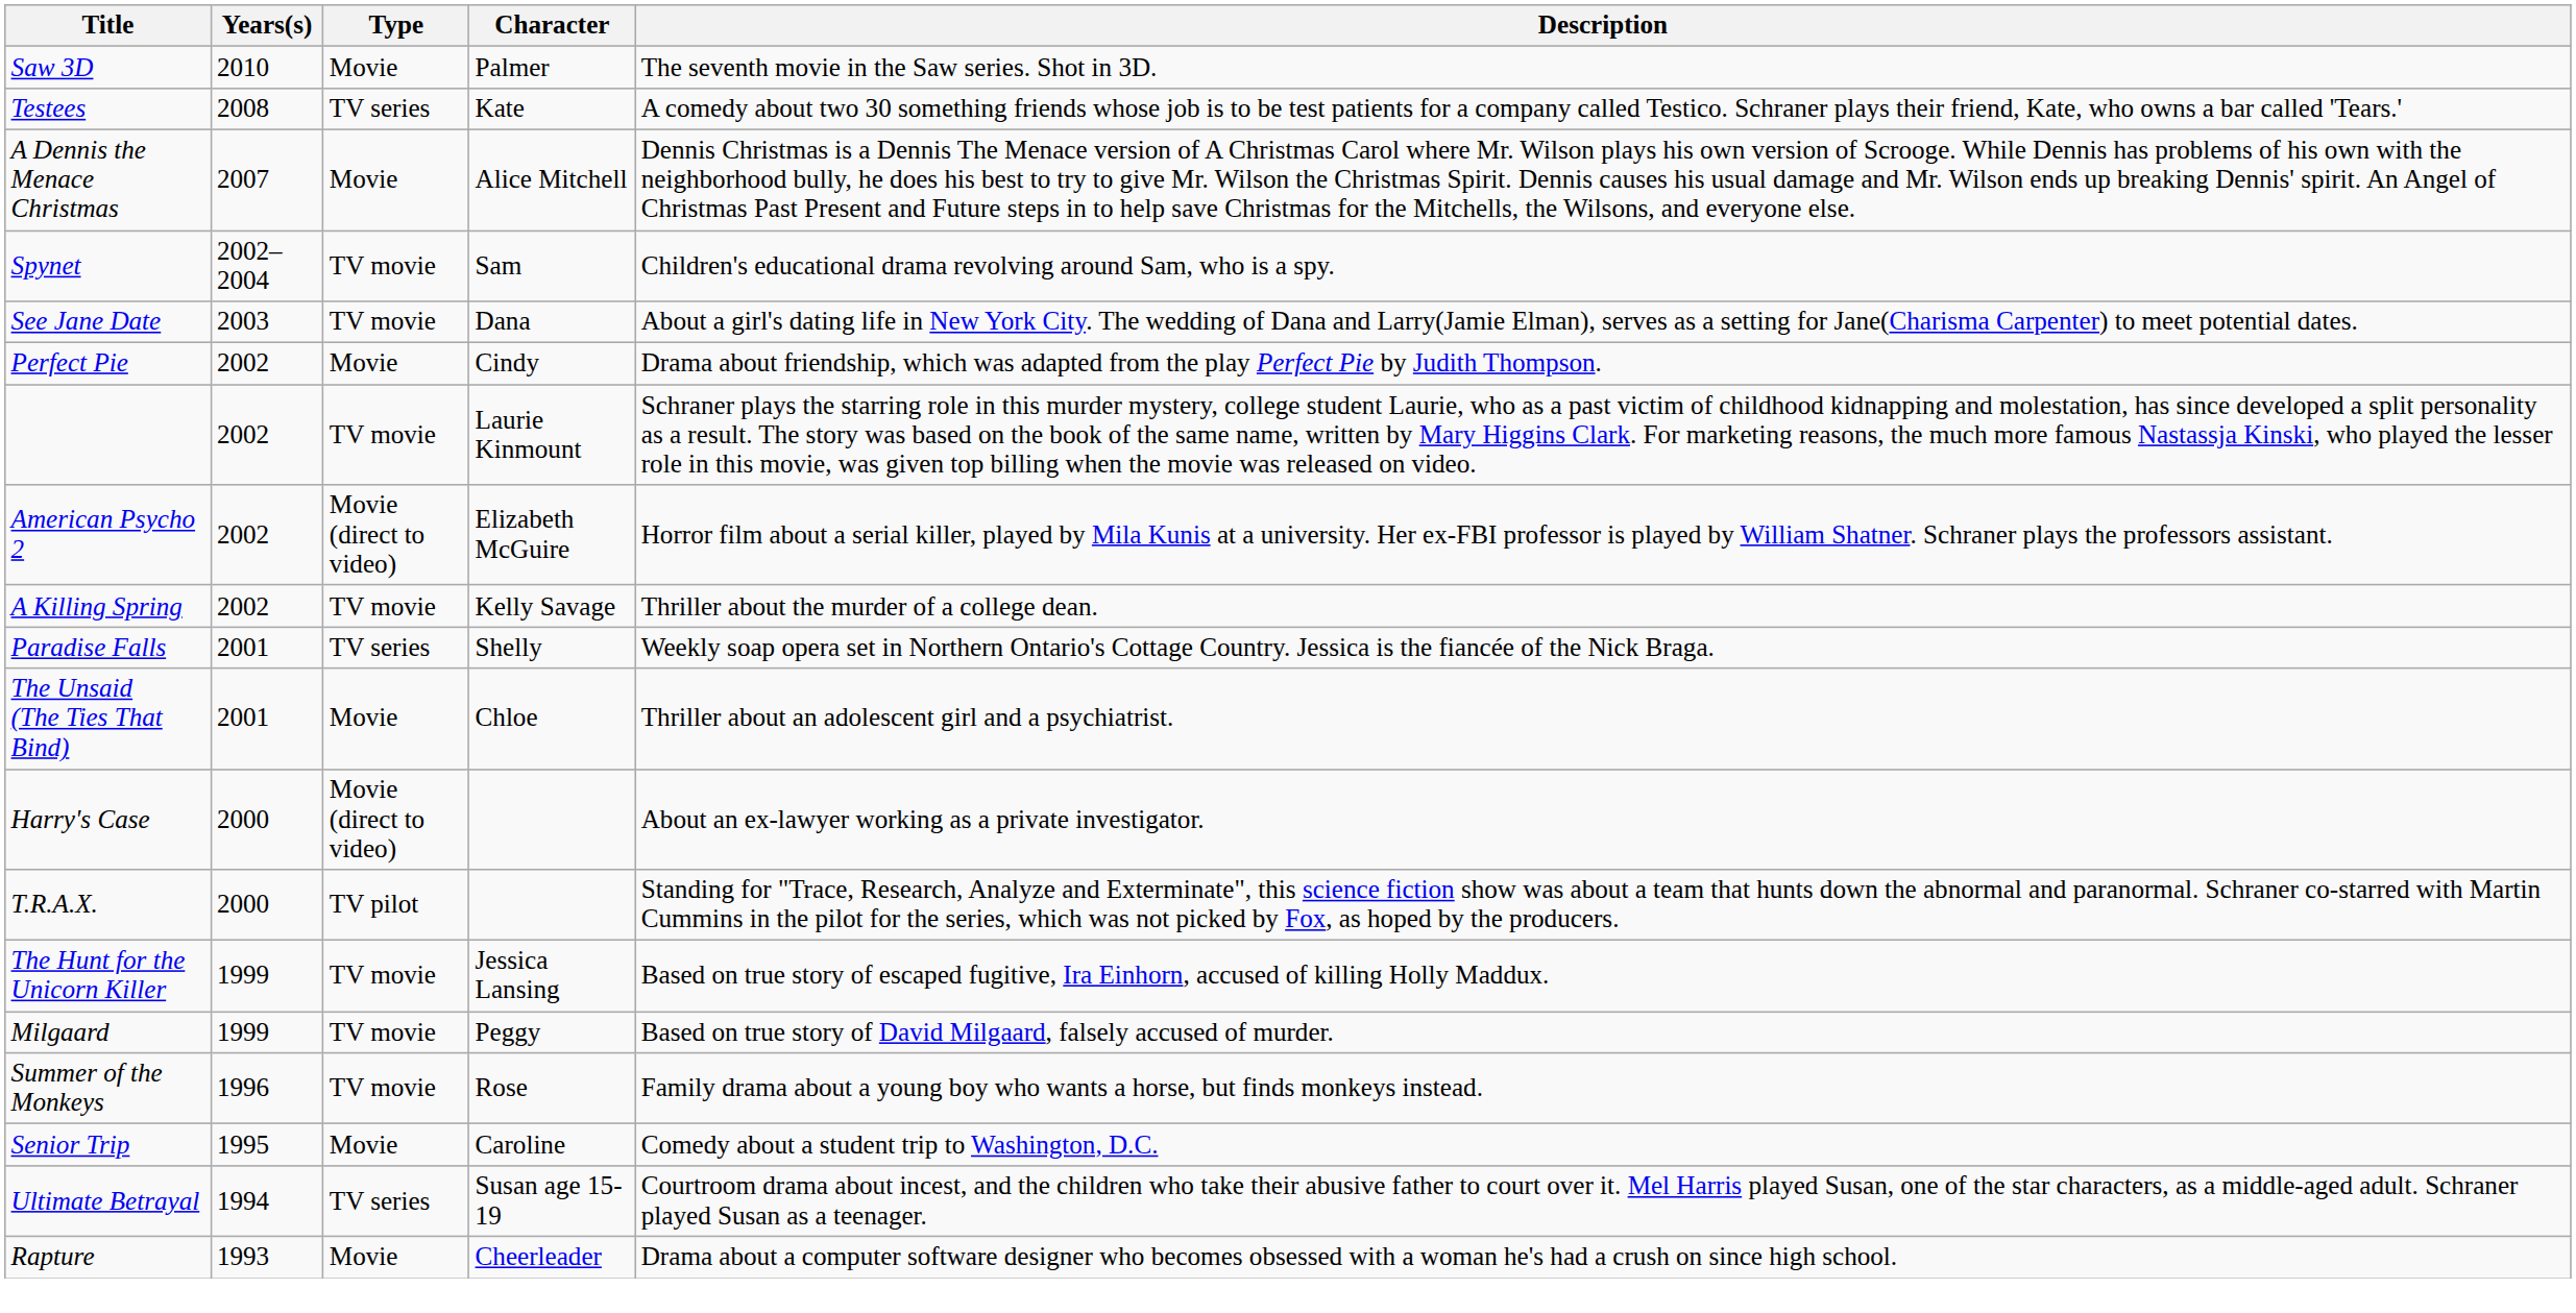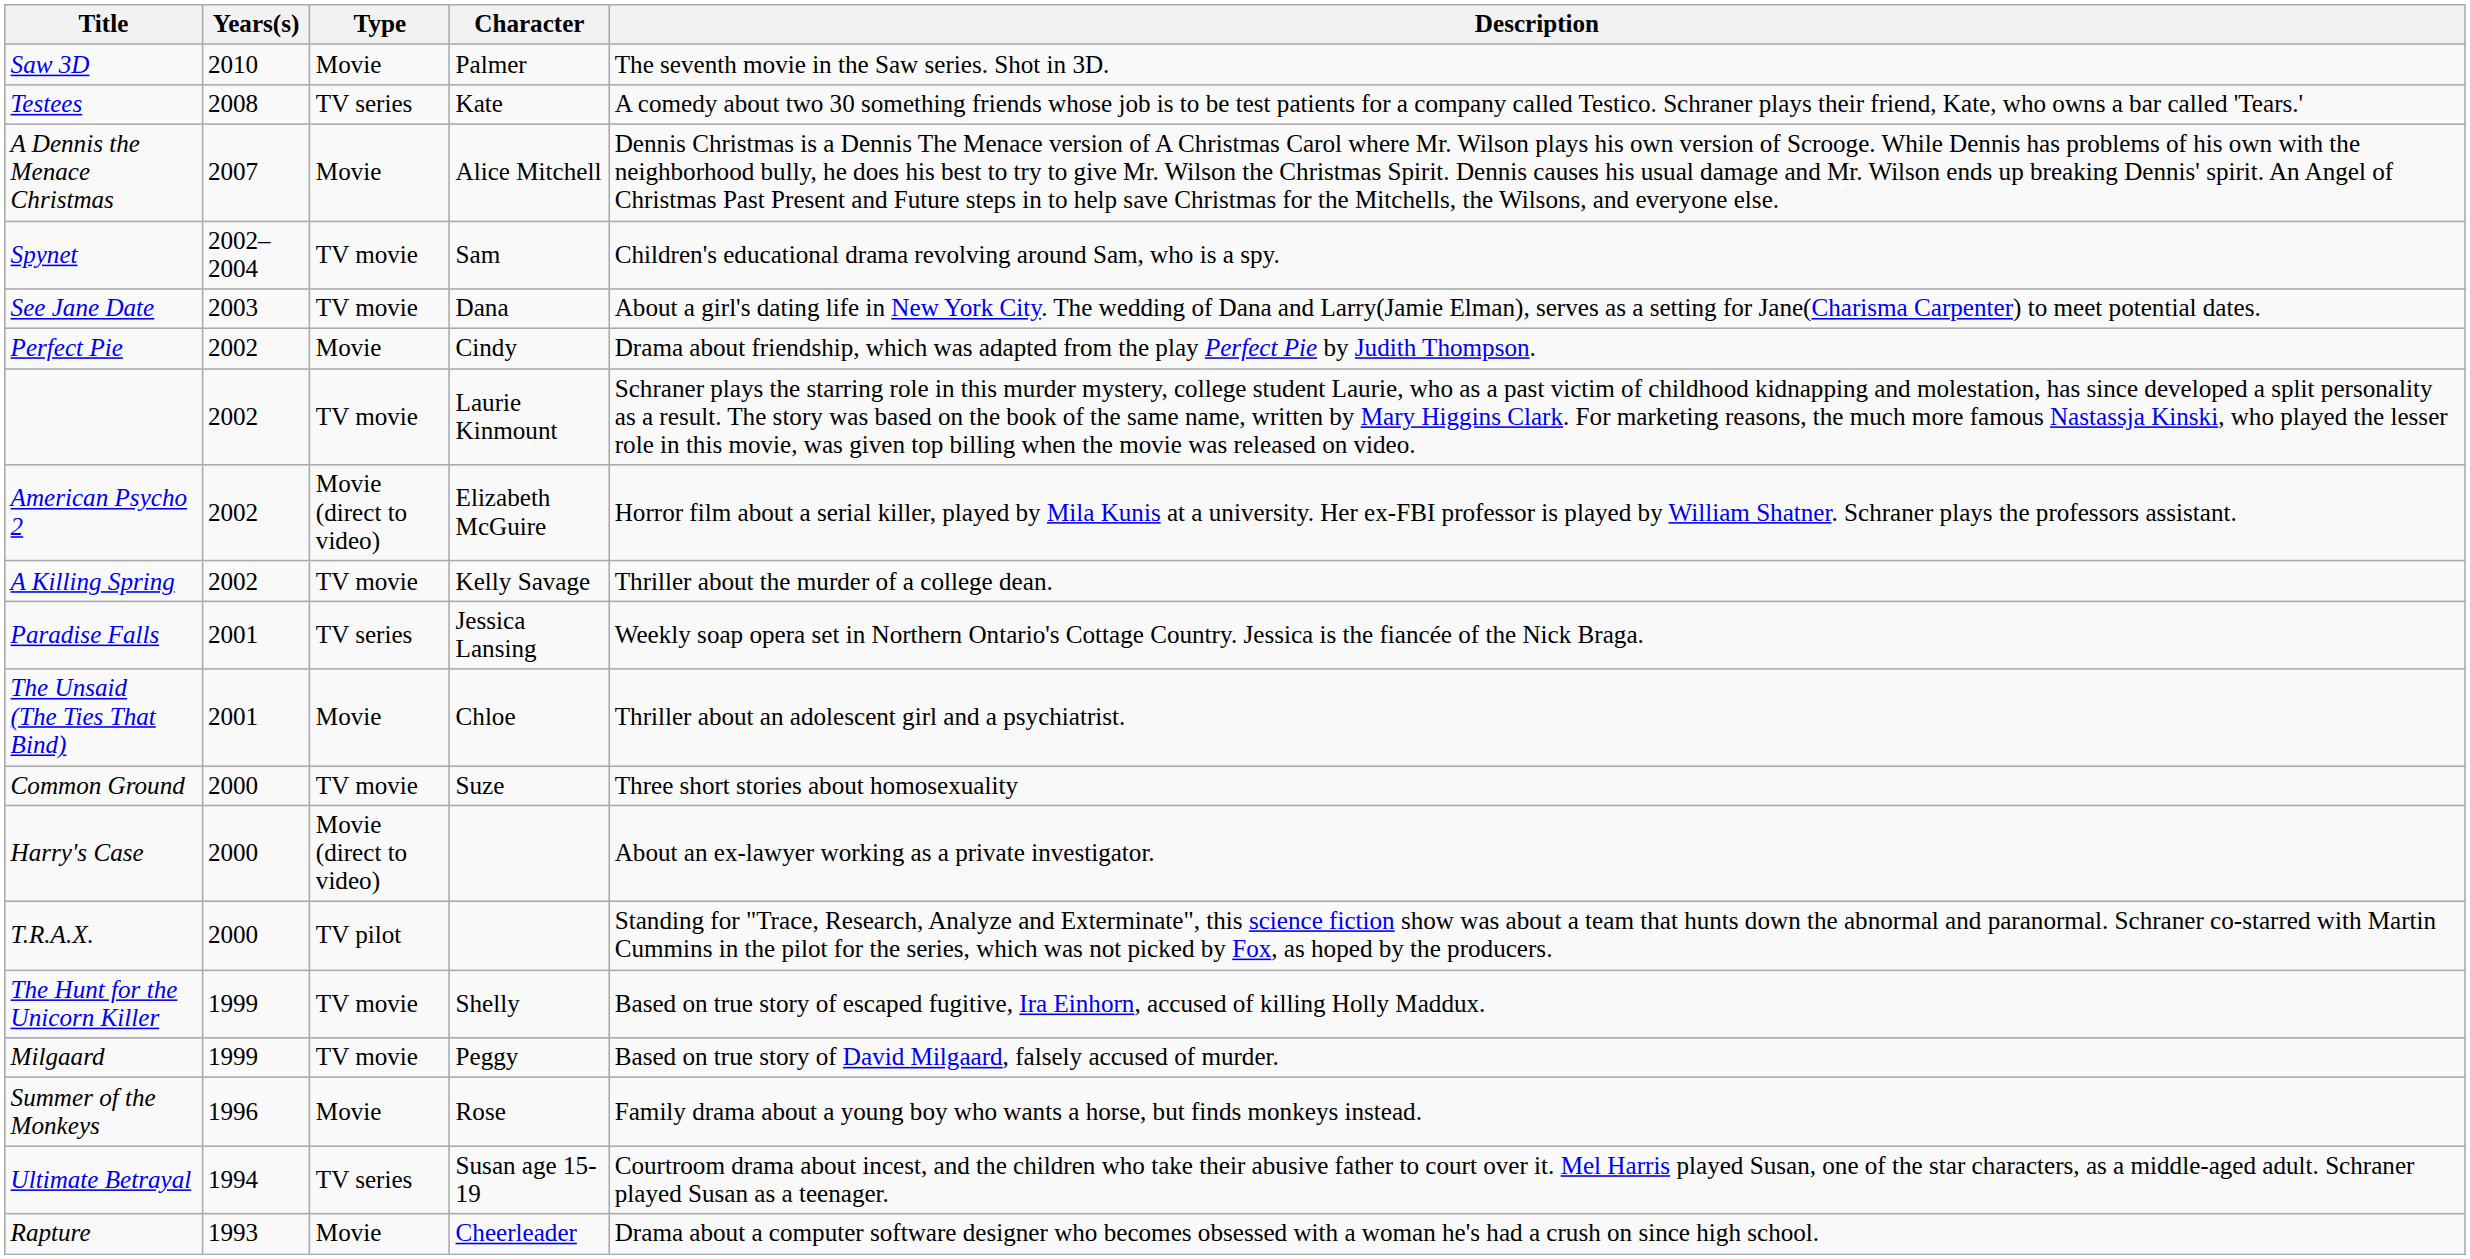 <table class="wikitable sortable">
 <tr>
 <th>Title</th>
 <th>Years(s)</th>
 <th>Type</th>
 <th>Character</th>
 <th class="unsortable">Description</th>
 </tr>
 <tr>
 <td><em><a href='#'>Saw 3D</a></em></td>
 <td>2010</td>
 <td>Movie</td>
 <td>Palmer</td>
 <td>The seventh movie in the Saw series. Shot in 3D.</td>
 </tr>
 <tr>
 <td><em><a href='#'>Testees</a></em></td>
 <td>2008</td>
 <td>TV series</td>
 <td>Kate</td>
 <td>A comedy about two 30 something friends whose job is to be test patients for a company called Testico. Schraner plays their friend, Kate, who owns a bar called 'Tears.'</td>
 </tr>
 <tr>
 <td data-sort-value="Dennis the Menace Christmas, A"><em>A Dennis the Menace Christmas</em></td>
 <td>2007</td>
 <td>Movie</td>
 <td>Alice Mitchell</td>
 <td>Dennis Christmas is a Dennis The Menace version of A Christmas Carol where Mr. Wilson plays his own version of Scrooge. While Dennis has problems of his own with the neighborhood bully, he does his best to try to give Mr. Wilson the Christmas Spirit. Dennis causes his usual damage and Mr. Wilson ends up breaking Dennis' spirit. An Angel of Christmas Past Present and Future steps in to help save Christmas for the Mitchells, the Wilsons, and everyone else.</td>
 </tr>
 <tr>
 <td><em><a href='#'>Spynet</a></em></td>
 <td>2002–2004</td>
 <td>TV movie</td>
 <td>Sam</td>
 <td>Children's educational drama revolving around Sam, who is a spy.</td>
 </tr>
 <tr>
 <td><em><a href='#'>See Jane Date</a></em></td>
 <td>2003</td>
 <td>TV movie</td>
 <td>Dana</td>
 <td>About a girl's dating life in <a href='#'>New York City</a>.  The wedding of Dana and Larry(Jamie Elman), serves as a setting for Jane(<a href='#'>Charisma Carpenter</a>) to meet potential dates.</td>
 </tr>
 <tr>
 <td><em><a href='#'>Perfect Pie</a></em></td>
 <td>2002</td>
 <td>Movie</td>
 <td>Cindy</td>
 <td>Drama about friendship, which was adapted from the play <em><a href='#'>Perfect Pie</a></em> by <a href='#'>Judith Thompson</a>.</td>
 </tr>
 <tr>
 <td><em></em></td>
 <td>2002</td>
 <td>TV movie</td>
 <td>Laurie Kinmount</td>
 <td>Schraner plays the starring role in this murder mystery, college student Laurie, who as a past victim of childhood kidnapping and molestation, has since developed a split personality as a result.  The story was based on the book of the same name, written by <a href='#'>Mary Higgins Clark</a>.  For marketing reasons, the much more famous <a href='#'>Nastassja Kinski</a>, who played the lesser role in this movie, was given top billing when the movie was released on video.</td>
 </tr>
 <tr>
 <td><em><a href='#'>American Psycho 2</a></em></td>
 <td>2002</td>
 <td>Movie (direct to video)</td>
 <td>Elizabeth McGuire</td>
 <td>Horror film about a serial killer, played by <a href='#'>Mila Kunis</a> at a university.  Her ex-FBI professor is played by <a href='#'>William Shatner</a>.  Schraner plays the professors assistant.</td>
 </tr>
 <tr>
 <td data-sort-value="Killing Spring, A"><em><a href='#'>A Killing Spring</a></em></td>
 <td>2002</td>
 <td>TV movie</td>
 <td>Kelly Savage</td>
 <td>Thriller about the murder of a college dean.</td>
 </tr>
 <tr>
 <td><em><a href='#'>Paradise Falls</a></em></td>
 <td>2001</td>
 <td>TV series</td>
-<td>Shelly</td>
+<td>Jessica Lansing</td>
 <td>Weekly soap opera set in Northern Ontario's Cottage Country.  Jessica is the fiancée of the Nick Braga.</td>
 </tr>
 <tr>
 <td data-sort-value="Unsaid, The"><a href='#'><em>The Unsaid</em><br><em>(The Ties That Bind)</em></a></td>
 <td>2001</td>
 <td>Movie</td>
 <td>Chloe</td>
 <td>Thriller about an adolescent girl and a psychiatrist.</td>
+</tr>
+<tr>
+<td><em>Common Ground</em></td>
+<td>2000</td>
+<td>TV movie</td>
+<td>Suze</td>
+<td>Three short stories about homosexuality</td>
 </tr>
 <tr>
 <td><em>Harry's Case</em></td>
 <td>2000</td>
 <td>Movie (direct to video)</td>
 <td> </td>
 <td>About an ex-lawyer working as a private investigator.</td>
 </tr>
 <tr>
 <td><em>T.R.A.X.</em></td>
 <td>2000</td>
 <td>TV pilot</td>
 <td> </td>
 <td>Standing for "Trace, Research, Analyze and Exterminate", this <a href='#'>science fiction</a> show was about a team that hunts down the abnormal and paranormal.  Schraner co-starred with Martin Cummins in the pilot for the series, which was not picked by <a href='#'>Fox</a>, as hoped by the producers.</td>
 </tr>
 <tr>
 <td data-sort-value="Hunt for the Unicorn Killer, The"><em><a href='#'>The Hunt for the Unicorn Killer</a></em></td>
 <td>1999</td>
 <td>TV movie</td>
-<td>Jessica Lansing</td>
+<td>Shelly</td>
 <td>Based on true story of escaped fugitive, <a href='#'>Ira Einhorn</a>, accused of killing Holly Maddux.</td>
 </tr>
 <tr>
 <td><em>Milgaard</em></td>
 <td>1999</td>
 <td>TV movie</td>
 <td>Peggy</td>
 <td>Based on true story of <a href='#'>David Milgaard</a>, falsely accused of murder.</td>
 </tr>
 <tr>
 <td><em>Summer of the Monkeys</em></td>
 <td>1996</td>
-<td>TV movie</td>
+<td>Movie</td>
 <td>Rose</td>
 <td>Family drama about a young boy who wants a horse, but finds monkeys instead.</td>
-</tr>
-<tr>
-<td><em><a href='#'>Senior Trip</a></em></td>
-<td>1995</td>
-<td>Movie</td>
-<td>Caroline</td>
-<td>Comedy about a student trip to <a href='#'>Washington, D.C.</a></td>
 </tr>
 <tr>
 <td><em><a href='#'>Ultimate Betrayal</a></em></td>
 <td>1994</td>
 <td>TV series</td>
 <td>Susan age 15-19</td>
 <td>Courtroom drama about incest, and the children who take their abusive father to court over it. <a href='#'>Mel Harris</a> played Susan, one of the star characters, as a middle-aged adult.  Schraner played Susan as a teenager.</td>
 </tr>
 <tr>
 <td><em>Rapture</em></td>
 <td>1993</td>
 <td>Movie</td>
 <td><a href='#'>Cheerleader</a></td>
 <td>Drama about a computer software designer who becomes obsessed with a woman he's had a crush on since high school.</td>
 </tr>
 </table>
